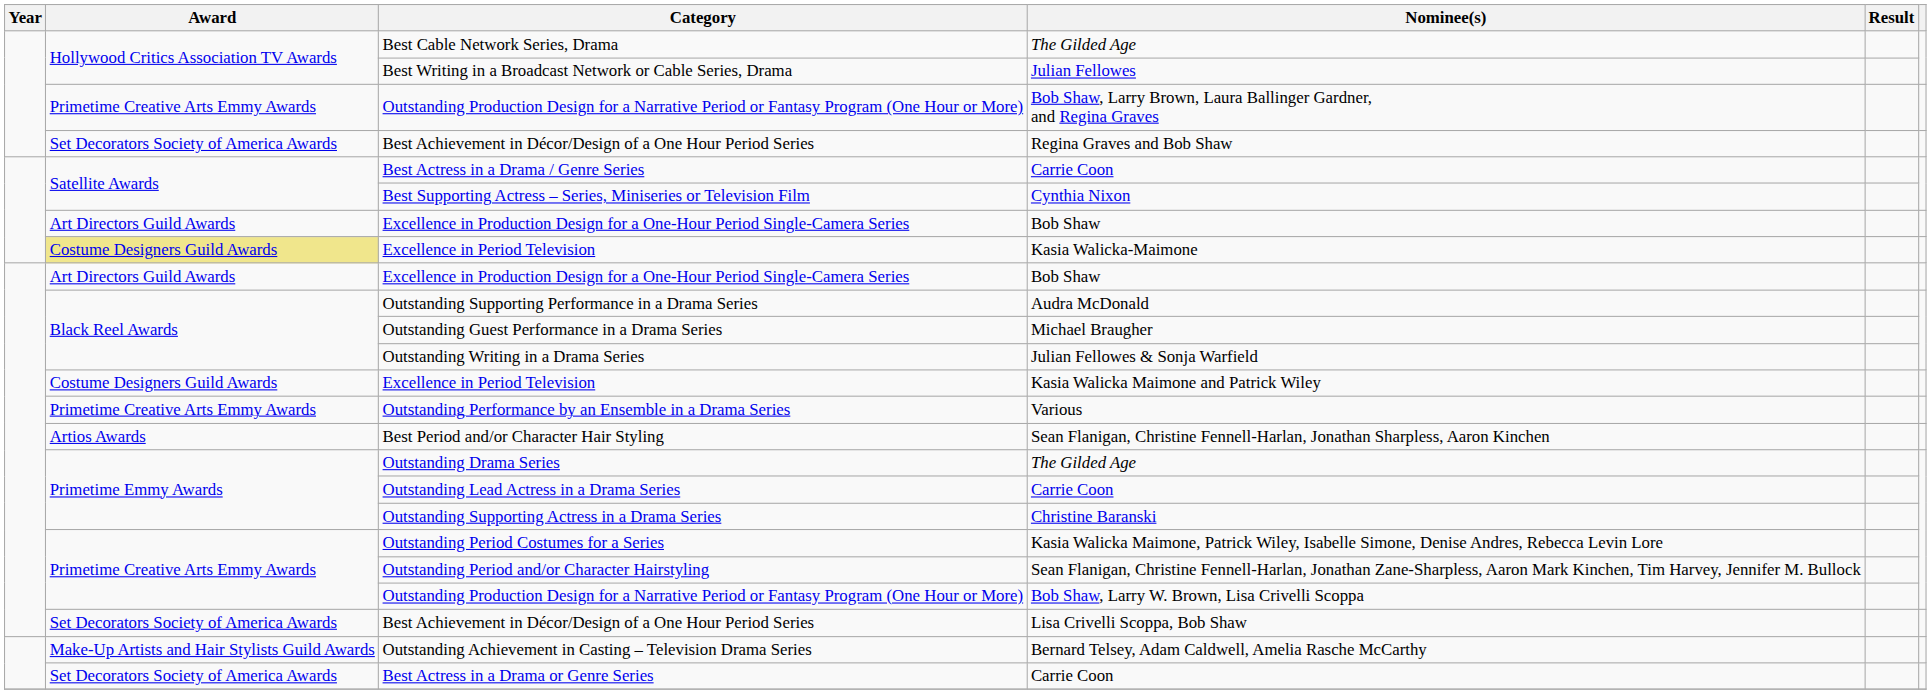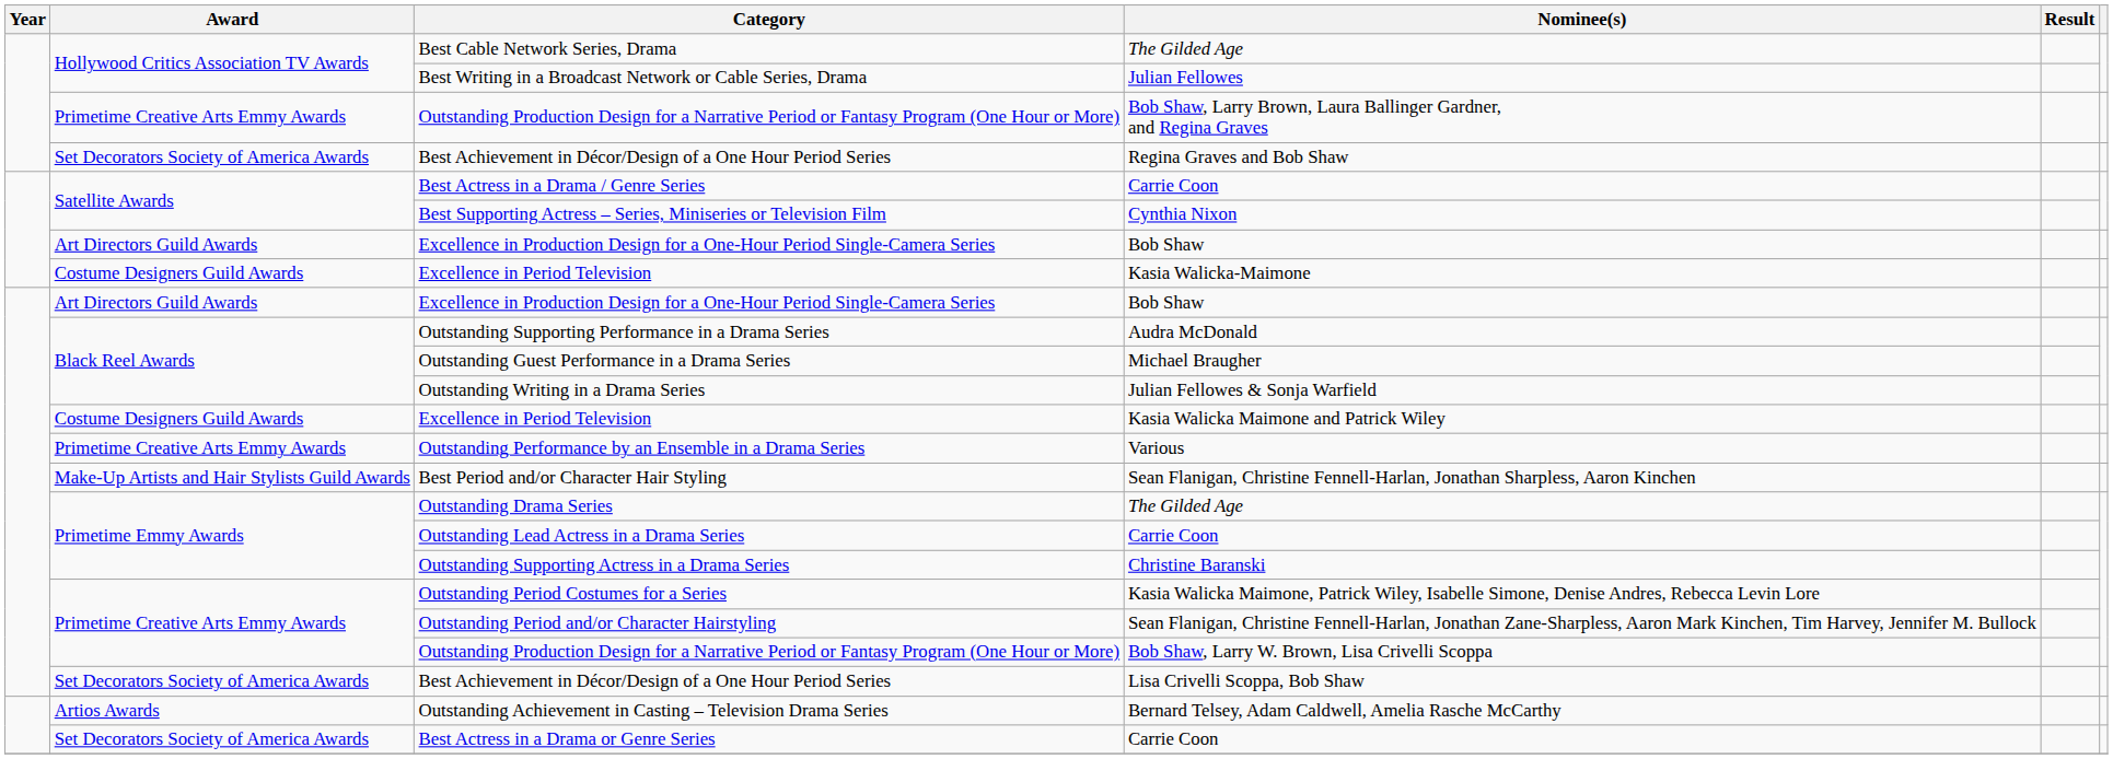 <table class="wikitable sortable plainrowheaders">
 <tr>
 <th>Year</th>
 <th>Award</th>
 <th>Category</th>
 <th>Nominee(s)</th>
 <th>Result</th>
 <th></th>
 </tr>
 <tr>
 <td rowspan="4"></td>
 <td rowspan="2"><a href='#'>Hollywood Critics Association TV Awards</a></td>
 <td>Best Cable Network Series, Drama</td>
 <td><em>The Gilded Age</em></td>
 <td></td>
 <td rowspan="2" align="center"></td>
 </tr>
 <tr>
 <td>Best Writing in a Broadcast Network or Cable Series, Drama</td>
 <td><a href='#'>Julian Fellowes</a> </td>
 <td></td>
 </tr>
 <tr>
 <td><a href='#'>Primetime Creative Arts Emmy Awards</a></td>
 <td><a href='#'>Outstanding Production Design for a Narrative Period or Fantasy Program (One Hour or More)</a></td>
 <td><a href='#'>Bob Shaw</a>, Larry Brown, Laura Ballinger Gardner, <br> and <a href='#'>Regina Graves</a> </td>
 <td></td>
 <td align="center"></td>
 </tr>
 <tr>
 <td><a href='#'>Set Decorators Society of America Awards</a></td>
 <td>Best Achievement in Décor/Design of a One Hour Period Series</td>
 <td>Regina Graves and Bob Shaw</td>
 <td></td>
 <td align="center"></td>
 </tr>
 <tr>
 <td rowspan="4"></td>
 <td rowspan="2"><a href='#'>Satellite Awards</a></td>
 <td><a href='#'>Best Actress in a Drama / Genre Series</a></td>
 <td><a href='#'>Carrie Coon</a></td>
 <td></td>
 <td align="center" rowspan="2"></td>
 </tr>
 <tr>
 <td><a href='#'>Best Supporting Actress – Series, Miniseries or Television Film</a></td>
 <td><a href='#'>Cynthia Nixon</a></td>
 <td></td>
 </tr>
 <tr>
 <td><a href='#'>Art Directors Guild Awards</a></td>
 <td><a href='#'>Excellence in Production Design for a One-Hour Period Single-Camera Series</a></td>
 <td>Bob Shaw </td>
 <td></td>
 <td style="text-align:center;"></td>
 </tr>
 <tr>
-<td style="background: khaki;"><a href='#'>Costume Designers Guild Awards</a></td>
+<td><a href='#'>Costume Designers Guild Awards</a></td>
 <td><a href='#'>Excellence in Period Television</a></td>
 <td>Kasia Walicka-Maimone </td>
 <td></td>
 <td align="center"></td>
 </tr>
 <tr>
 <td rowspan="14"></td>
 <td><a href='#'>Art Directors Guild Awards</a></td>
 <td><a href='#'>Excellence in Production Design for a One-Hour Period Single-Camera Series</a></td>
 <td>Bob Shaw </td>
 <td></td>
 <td align="center"></td>
 </tr>
 <tr>
 <td rowspan="3"><a href='#'>Black Reel Awards</a></td>
 <td>Outstanding Supporting Performance in a Drama Series</td>
 <td>Audra McDonald</td>
 <td></td>
 <td rowspan="3" align=center></td>
 </tr>
 <tr>
 <td>Outstanding Guest Performance in a Drama Series</td>
 <td>Michael Braugher</td>
 <td></td>
 </tr>
 <tr>
 <td>Outstanding Writing in a Drama Series</td>
 <td>Julian Fellowes & Sonja Warfield </td>
 <td></td>
 </tr>
 <tr>
 <td><a href='#'>Costume Designers Guild Awards</a></td>
 <td><a href='#'>Excellence in Period Television</a></td>
 <td>Kasia Walicka Maimone and Patrick Wiley </td>
 <td></td>
 <td align="center"></td>
 </tr>
 <tr>
 <td><a href='#'>Primetime Creative Arts Emmy Awards</a></td>
 <td><a href='#'>Outstanding Performance by an Ensemble in a Drama Series</a></td>
 <td>Various</td>
 <td></td>
 <td align="center"></td>
 </tr>
 <tr>
-<td><a href='#'>Artios Awards</a></td>
+<td><a href='#'>Make-Up Artists and Hair Stylists Guild Awards</a></td>
 <td>Best Period and/or Character Hair Styling</td>
 <td>Sean Flanigan, Christine Fennell-Harlan, Jonathan Sharpless, Aaron Kinchen</td>
 <td></td>
 <td rowspan="1" style="text-align:center;"></td>
 </tr>
 <tr>
 <td rowspan="3"><a href='#'>Primetime Emmy Awards</a></td>
 <td><a href='#'>Outstanding Drama Series</a></td>
 <td><em>The Gilded Age</em></td>
 <td></td>
 <td rowspan="6" style="text-align:center;"></td>
 </tr>
 <tr>
 <td><a href='#'>Outstanding Lead Actress in a Drama Series</a></td>
 <td><a href='#'>Carrie Coon</a></td>
 <td></td>
 </tr>
 <tr>
 <td><a href='#'>Outstanding Supporting Actress in a Drama Series</a></td>
 <td><a href='#'>Christine Baranski</a></td>
 <td></td>
 </tr>
 <tr>
 <td rowspan="3"><a href='#'>Primetime Creative Arts Emmy Awards</a></td>
 <td><a href='#'>Outstanding Period Costumes for a Series</a></td>
 <td>Kasia Walicka Maimone, Patrick Wiley, Isabelle Simone, Denise Andres, Rebecca Levin Lore </td>
 <td></td>
 </tr>
 <tr>
 <td><a href='#'>Outstanding Period and/or Character Hairstyling</a></td>
 <td>Sean Flanigan, Christine Fennell-Harlan, Jonathan Zane-Sharpless, Aaron Mark Kinchen, Tim Harvey, Jennifer M. Bullock </td>
 <td></td>
 </tr>
 <tr>
 <td><a href='#'>Outstanding Production Design for a Narrative Period or Fantasy Program (One Hour or More)</a></td>
 <td><a href='#'>Bob Shaw</a>, Larry W. Brown, Lisa Crivelli Scoppa </td>
 <td></td>
 </tr>
 <tr>
 <td><a href='#'>Set Decorators Society of America Awards</a></td>
 <td>Best Achievement in Décor/Design of a One Hour Period Series</td>
 <td>Lisa Crivelli Scoppa, Bob Shaw</td>
 <td></td>
 <td align="center"></td>
 </tr>
 <tr>
 <td rowspan="2"></td>
-<td><a href='#'>Make-Up Artists and Hair Stylists Guild Awards</a></td>
+<td><a href='#'>Artios Awards</a></td>
 <td>Outstanding Achievement in Casting – Television Drama Series</td>
 <td>Bernard Telsey, Adam Caldwell, Amelia Rasche McCarthy</td>
 <td></td>
 <td align="center"></td>
 </tr>
 <tr>
 <td><a href='#'>Set Decorators Society of America Awards</a></td>
 <td><a href='#'>Best Actress in a Drama or Genre Series</a></td>
 <td>Carrie Coon</td>
 <td></td>
 <td align="center"></td>
 </tr>
 <tr>
 </tr>
 </table>
